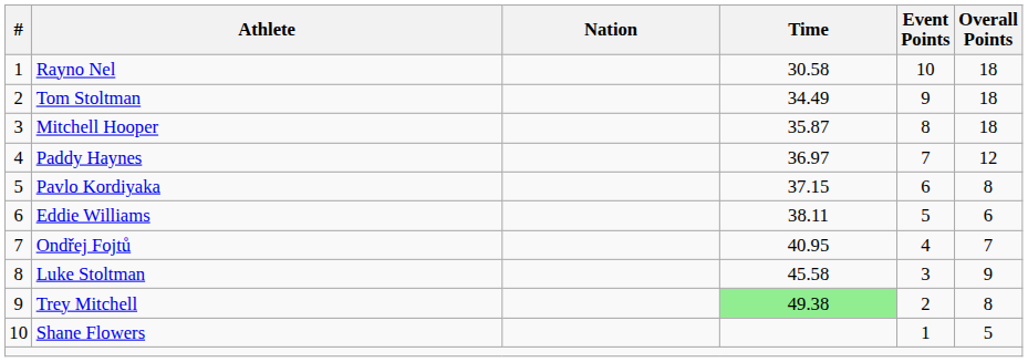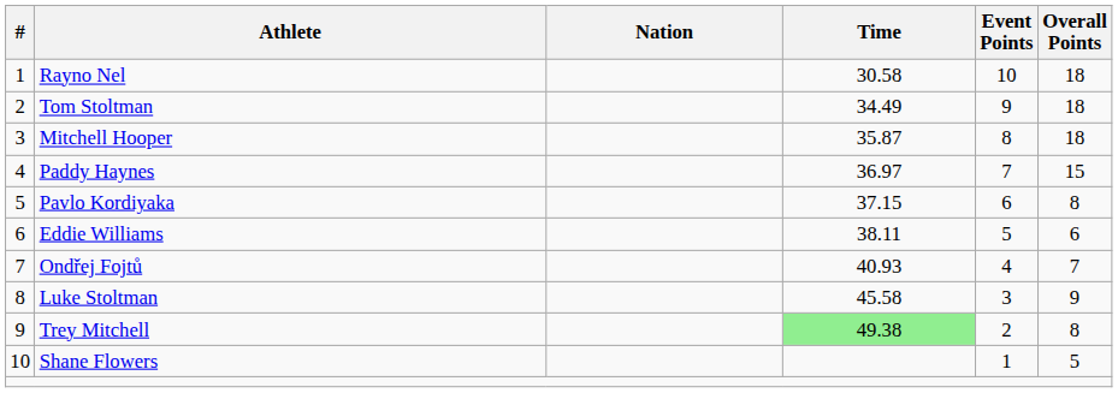 <table class="wikitable sortable" style="text-align:center;width: 70%;">
 <tr>
 <th scope="col" style="width: 10px;">#</th>
 <th scope="col">Athlete</th>
 <th scope="col">Nation</th>
 <th scope="col">Time</th>
 <th scope="col" style="width: 10px;">Event Points</th>
 <th scope="col" style="width: 10px;">Overall Points</th>
 </tr>
 <tr>
 <td>1</td>
 <td align="left"><a href='#'>Rayno Nel</a></td>
 <td align="left"></td>
 <td>30.58</td>
 <td>10</td>
 <td>18</td>
 </tr>
 <tr>
 <td>2</td>
 <td align="left"><a href='#'>Tom Stoltman</a></td>
 <td align="left"></td>
 <td>34.49</td>
 <td>9</td>
 <td>18</td>
 </tr>
 <tr>
 <td>3</td>
 <td align=left><a href='#'>Mitchell Hooper</a></td>
 <td align=left></td>
 <td>35.87</td>
 <td>8</td>
 <td>18</td>
 </tr>
 <tr>
 <td>4</td>
 <td align=left><a href='#'>Paddy Haynes</a></td>
 <td align=left></td>
 <td>36.97</td>
 <td>7</td>
-<td>12</td>
+<td>15</td>
 </tr>
 <tr>
 <td>5</td>
 <td align="left"><a href='#'>Pavlo Kordiyaka</a></td>
 <td align="left"></td>
 <td>37.15</td>
 <td>6</td>
 <td>8</td>
 </tr>
 <tr>
 <td>6</td>
 <td align="left"><a href='#'>Eddie Williams</a></td>
 <td align="left"></td>
 <td>38.11</td>
 <td>5</td>
 <td>6</td>
 </tr>
 <tr>
 <td>7</td>
 <td align="left"><a href='#'>Ondřej Fojtů</a></td>
 <td align="left"></td>
-<td>40.95</td>
+<td>40.93</td>
 <td>4</td>
 <td>7</td>
 </tr>
 <tr>
 <td>8</td>
 <td align="left"><a href='#'>Luke Stoltman</a></td>
 <td align="left"></td>
 <td>45.58</td>
 <td>3</td>
 <td>9</td>
 </tr>
 <tr>
 <td>9</td>
 <td align="left"><a href='#'>Trey Mitchell</a></td>
 <td align="left"></td>
 <td style="background: lightgreen;">49.38</td>
 <td>2</td>
 <td>8</td>
 </tr>
 <tr>
 <td>10</td>
 <td align="left"><a href='#'>Shane Flowers</a></td>
 <td align="left"></td>
 <td></td>
 <td>1</td>
 <td>5</td>
 </tr>
 <tr class="sortbottom">
 <td colspan="6"></td>
 </tr>
 </table>
